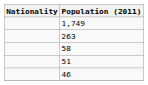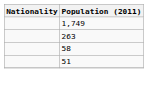 <table class="wikitable floatright">
 <tr>
 <th>Nationality</th>
 <th>Population (2011)</th>
 </tr>
 <tr>
 <td></td>
 <td>1,749</td>
 </tr>
 <tr>
 <td></td>
 <td>263</td>
 </tr>
 <tr>
 <td></td>
 <td>58</td>
 </tr>
 <tr>
 <td></td>
 <td>51</td>
 </tr>
 <tr>
-<td></td>
-<td>46</td>
-</tr>
-<tr>
 </tr>
 </table>
